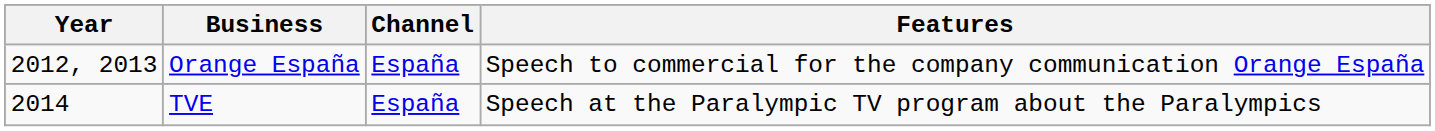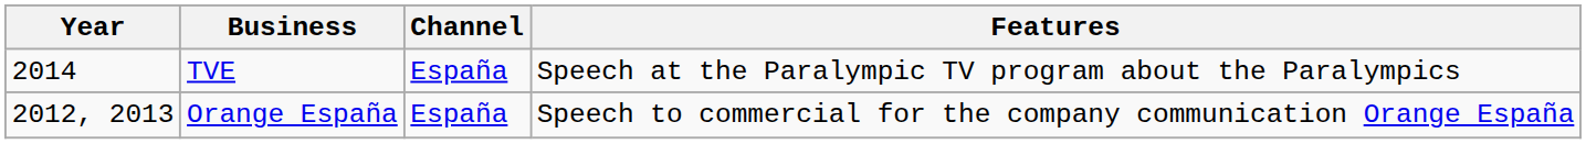 <table class="wikitable sortable">
 <tr>
 <th>Year</th>
 <th>Business</th>
 <th>Channel</th>
 <th>Features</th>
 </tr>
 <tr>
+<td>2014</td>
+<td><a href='#'>TVE</a></td>
+<td><a href='#'>España</a></td>
+<td>Speech at the Paralympic TV program about the Paralympics</td>
+</tr>
+<tr>
 <td>2012, 2013</td>
 <td><a href='#'>Orange España</a></td>
 <td><a href='#'>España</a></td>
 <td>Speech to commercial for the company communication <a href='#'>Orange España</a></td>
 </tr>
-<tr>
-<td>2014</td>
-<td><a href='#'>TVE</a></td>
-<td><a href='#'>España</a></td>
-<td>Speech at the Paralympic TV program about the Paralympics</td>
-</tr>
 </table>
